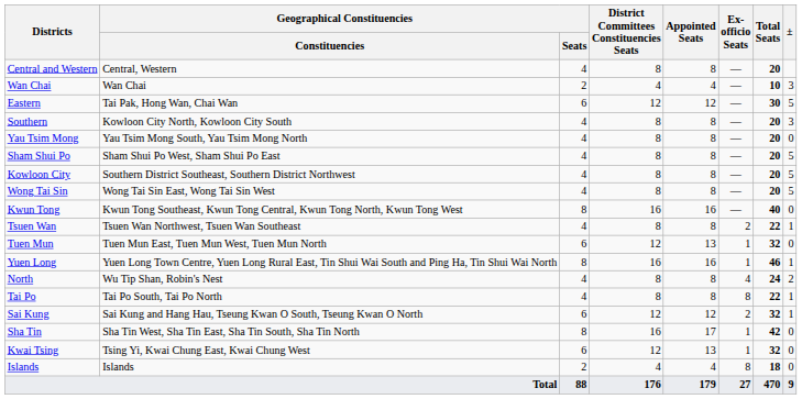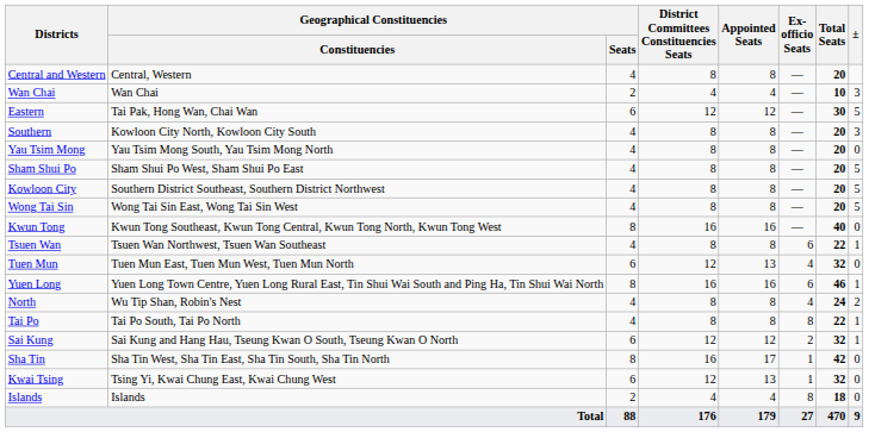 <table class="wikitable">
 <tr>
 <th rowspan=2>Districts</th>
 <th colspan=2>Geographical Constituencies</th>
 <th rowspan=2 width=12px>District Committees Constituencies Seats</th>
 <th rowspan=2 width=12px>Appointed Seats</th>
 <th rowspan=2 width=12px>Ex-officio Seats</th>
 <th rowspan=2 width=12px>Total Seats</th>
 <th rowspan=2 width=12px>±</th>
 </tr>
 <tr>
 <th>Constituencies</th>
 <th width=12px>Seats</th>
 </tr>
 <tr>
 <td><a href='#'>Central and Western</a></td>
 <td>Central, Western</td>
 <td align=right>4</td>
 <td align=right>8</td>
 <td align=right>8</td>
 <td align=center>—</td>
 <td align=right><strong>20</strong></td>
 <td align=right></td>
 </tr>
 <tr>
 <td><a href='#'>Wan Chai</a></td>
 <td>Wan Chai</td>
 <td align=right>2</td>
 <td align=right>4</td>
 <td align=right>4</td>
 <td align=center>—</td>
 <td align=right><strong>10</strong></td>
 <td align=right>3</td>
 </tr>
 <tr>
 <td><a href='#'>Eastern</a></td>
 <td>Tai Pak, Hong Wan, Chai Wan</td>
 <td align=right>6</td>
 <td align=right>12</td>
 <td align=right>12</td>
 <td align=center>—</td>
 <td align=right><strong>30</strong></td>
 <td align=right>5</td>
 </tr>
 <tr>
 <td><a href='#'>Southern</a></td>
 <td>Kowloon City North, Kowloon City South</td>
 <td align=right>4</td>
 <td align=right>8</td>
 <td align=right>8</td>
 <td align=center>—</td>
 <td align=right><strong>20</strong></td>
 <td align=right>3</td>
 </tr>
 <tr>
 <td><a href='#'>Yau Tsim Mong</a></td>
 <td>Yau Tsim Mong South, Yau Tsim Mong North</td>
 <td align=right>4</td>
 <td align=right>8</td>
 <td align=right>8</td>
 <td align=center>—</td>
 <td align=right><strong>20</strong></td>
 <td align=right>0</td>
 </tr>
 <tr>
 <td><a href='#'>Sham Shui Po</a></td>
 <td>Sham Shui Po West, Sham Shui Po East</td>
 <td align=right>4</td>
 <td align=right>8</td>
 <td align=right>8</td>
 <td align=center>—</td>
 <td align=right><strong>20</strong></td>
 <td align=right>5</td>
 </tr>
 <tr>
 <td><a href='#'>Kowloon City</a></td>
 <td>Southern District Southeast, Southern District Northwest</td>
 <td align=right>4</td>
 <td align=right>8</td>
 <td align=right>8</td>
 <td align=center>—</td>
 <td align=right><strong>20</strong></td>
 <td align=right>5</td>
 </tr>
 <tr>
 <td><a href='#'>Wong Tai Sin</a></td>
 <td>Wong Tai Sin East, Wong Tai Sin West</td>
 <td align=right>4</td>
 <td align=right>8</td>
 <td align=right>8</td>
 <td align=center>—</td>
 <td align=right><strong>20</strong></td>
 <td align=right>5</td>
 </tr>
 <tr>
 <td><a href='#'>Kwun Tong</a></td>
 <td>Kwun Tong Southeast, Kwun Tong Central, Kwun Tong North, Kwun Tong West</td>
 <td align=right>8</td>
 <td align=right>16</td>
 <td align=right>16</td>
 <td align=center>—</td>
 <td align=right><strong>40</strong></td>
 <td align=right>0</td>
 </tr>
 <tr>
 <td><a href='#'>Tsuen Wan</a></td>
 <td>Tsuen Wan Northwest, Tsuen Wan Southeast</td>
 <td align=right>4</td>
 <td align=right>8</td>
 <td align=right>8</td>
-<td align=right>2</td>
+<td align=right>6</td>
 <td align=right><strong>22</strong></td>
 <td align=right>1</td>
 </tr>
 <tr>
 <td><a href='#'>Tuen Mun</a></td>
 <td>Tuen Mun East, Tuen Mun West, Tuen Mun North</td>
 <td align=right>6</td>
 <td align=right>12</td>
 <td align=right>13</td>
-<td align=right>1</td>
+<td align=right>4</td>
 <td align=right><strong>32</strong></td>
 <td align=right>0</td>
 </tr>
 <tr>
 <td><a href='#'>Yuen Long</a></td>
 <td>Yuen Long Town Centre, Yuen Long Rural East, Tin Shui Wai South and Ping Ha, Tin Shui Wai North</td>
 <td align=right>8</td>
 <td align=right>16</td>
 <td align=right>16</td>
-<td align=right>1</td>
+<td align=right>6</td>
 <td align=right><strong>46</strong></td>
 <td align=right>1</td>
 </tr>
 <tr>
 <td><a href='#'>North</a></td>
 <td>Wu Tip Shan, Robin's Nest</td>
 <td align=right>4</td>
 <td align=right>8</td>
 <td align=right>8</td>
 <td align=right>4</td>
 <td align=right><strong>24</strong></td>
 <td align=right>2</td>
 </tr>
 <tr>
 <td><a href='#'>Tai Po</a></td>
 <td>Tai Po South, Tai Po North</td>
 <td align=right>4</td>
 <td align=right>8</td>
 <td align=right>8</td>
 <td align=right>8</td>
 <td align=right><strong>22</strong></td>
 <td align=right>1</td>
 </tr>
 <tr>
 <td><a href='#'>Sai Kung</a></td>
 <td>Sai Kung and Hang Hau, Tseung Kwan O South, Tseung Kwan O North</td>
 <td align=right>6</td>
 <td align=right>12</td>
 <td align=right>12</td>
 <td align=right>2</td>
 <td align=right><strong>32</strong></td>
 <td align=right>1</td>
 </tr>
 <tr>
 <td><a href='#'>Sha Tin</a></td>
 <td>Sha Tin West, Sha Tin East, Sha Tin South, Sha Tin North</td>
 <td align=right>8</td>
 <td align=right>16</td>
 <td align=right>17</td>
 <td align=right>1</td>
 <td align=right><strong>42</strong></td>
 <td align=right>0</td>
 </tr>
 <tr>
 <td><a href='#'>Kwai Tsing</a></td>
 <td>Tsing Yi, Kwai Chung East, Kwai Chung West</td>
 <td align=right>6</td>
 <td align=right>12</td>
 <td align=right>13</td>
 <td align=right>1</td>
 <td align=right><strong>32</strong></td>
 <td align=right>0</td>
 </tr>
 <tr>
 <td><a href='#'>Islands</a></td>
 <td>Islands</td>
 <td align=right>2</td>
 <td align=right>4</td>
 <td align=right>4</td>
 <td align=right>8</td>
 <td align=right><strong>18</strong></td>
 <td align=right>0</td>
 </tr>
 <tr bgcolor=#EAECF0>
 <td align=right colspan=2><strong>Total</strong></td>
 <td align=right><strong>88</strong></td>
 <td align=right><strong>176</strong></td>
 <td align=right><strong>179</strong></td>
 <td align=right><strong>27</strong></td>
 <td align=right><strong>470</strong></td>
 <td align=right><strong>9</strong></td>
 </tr>
 </table>
